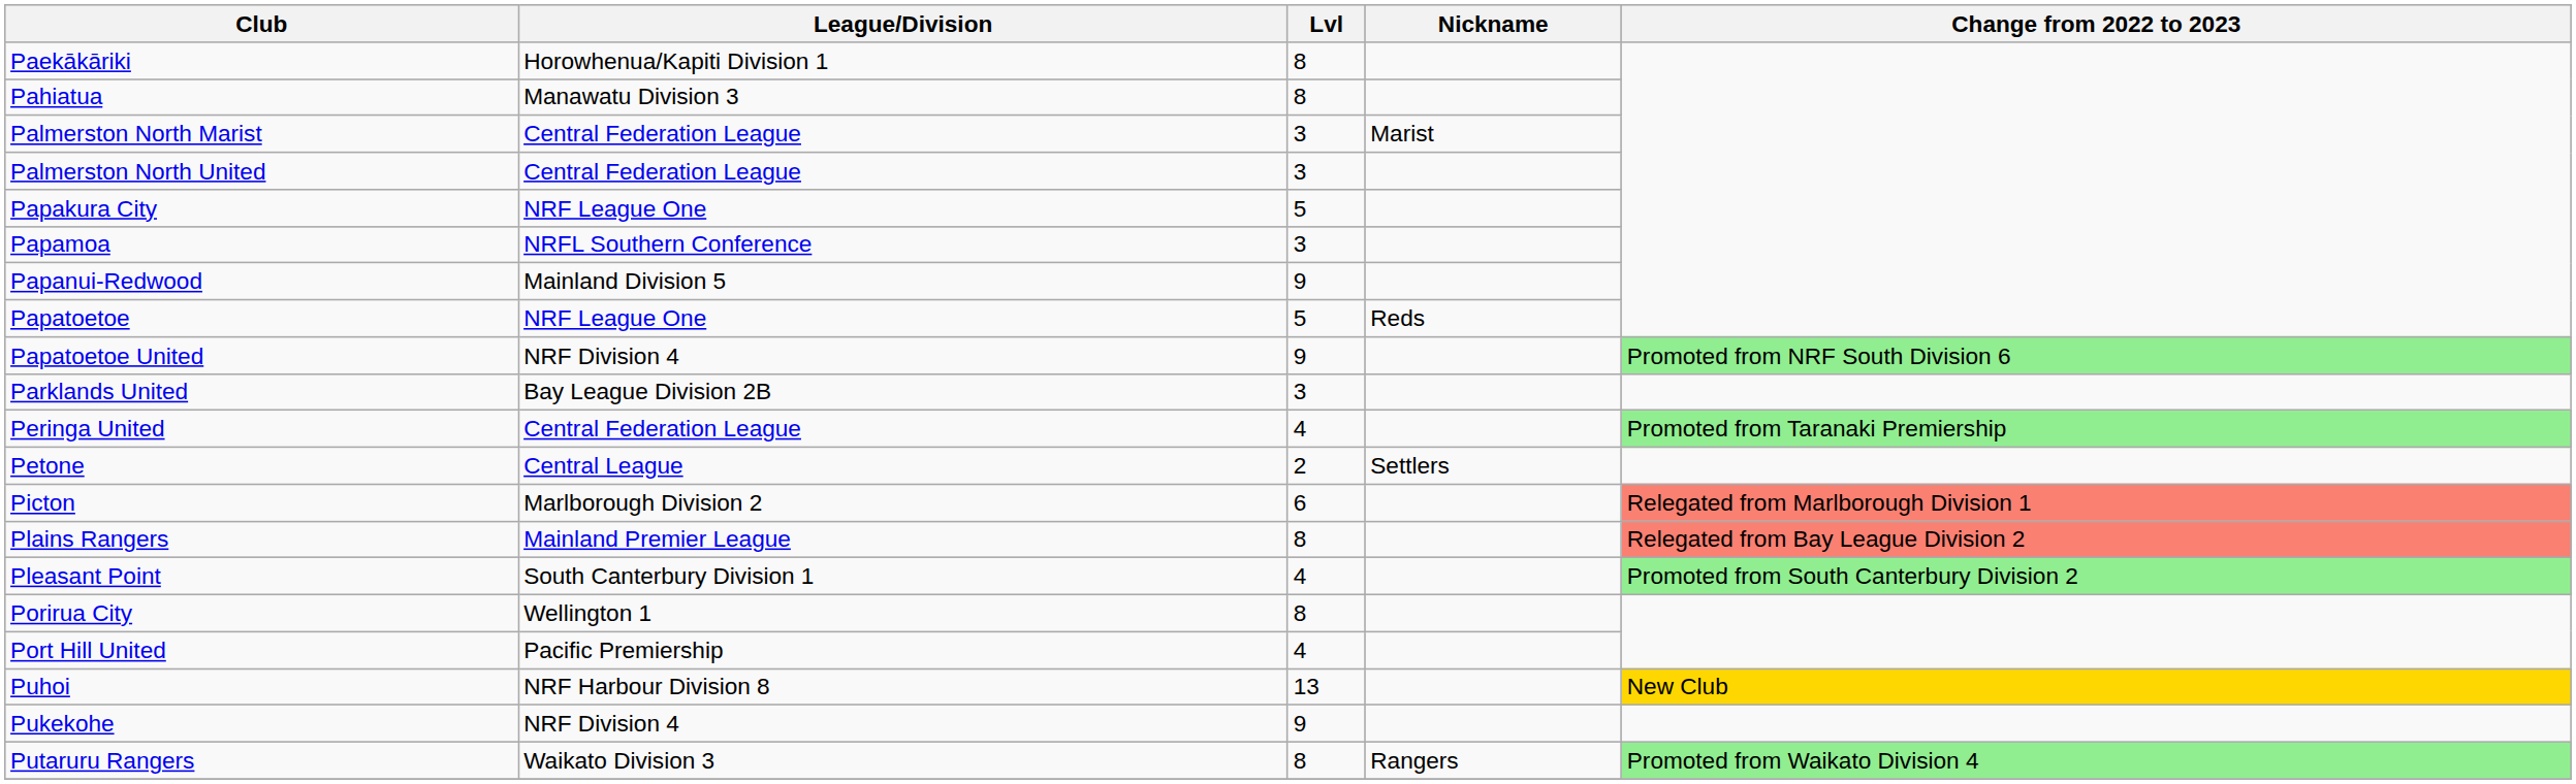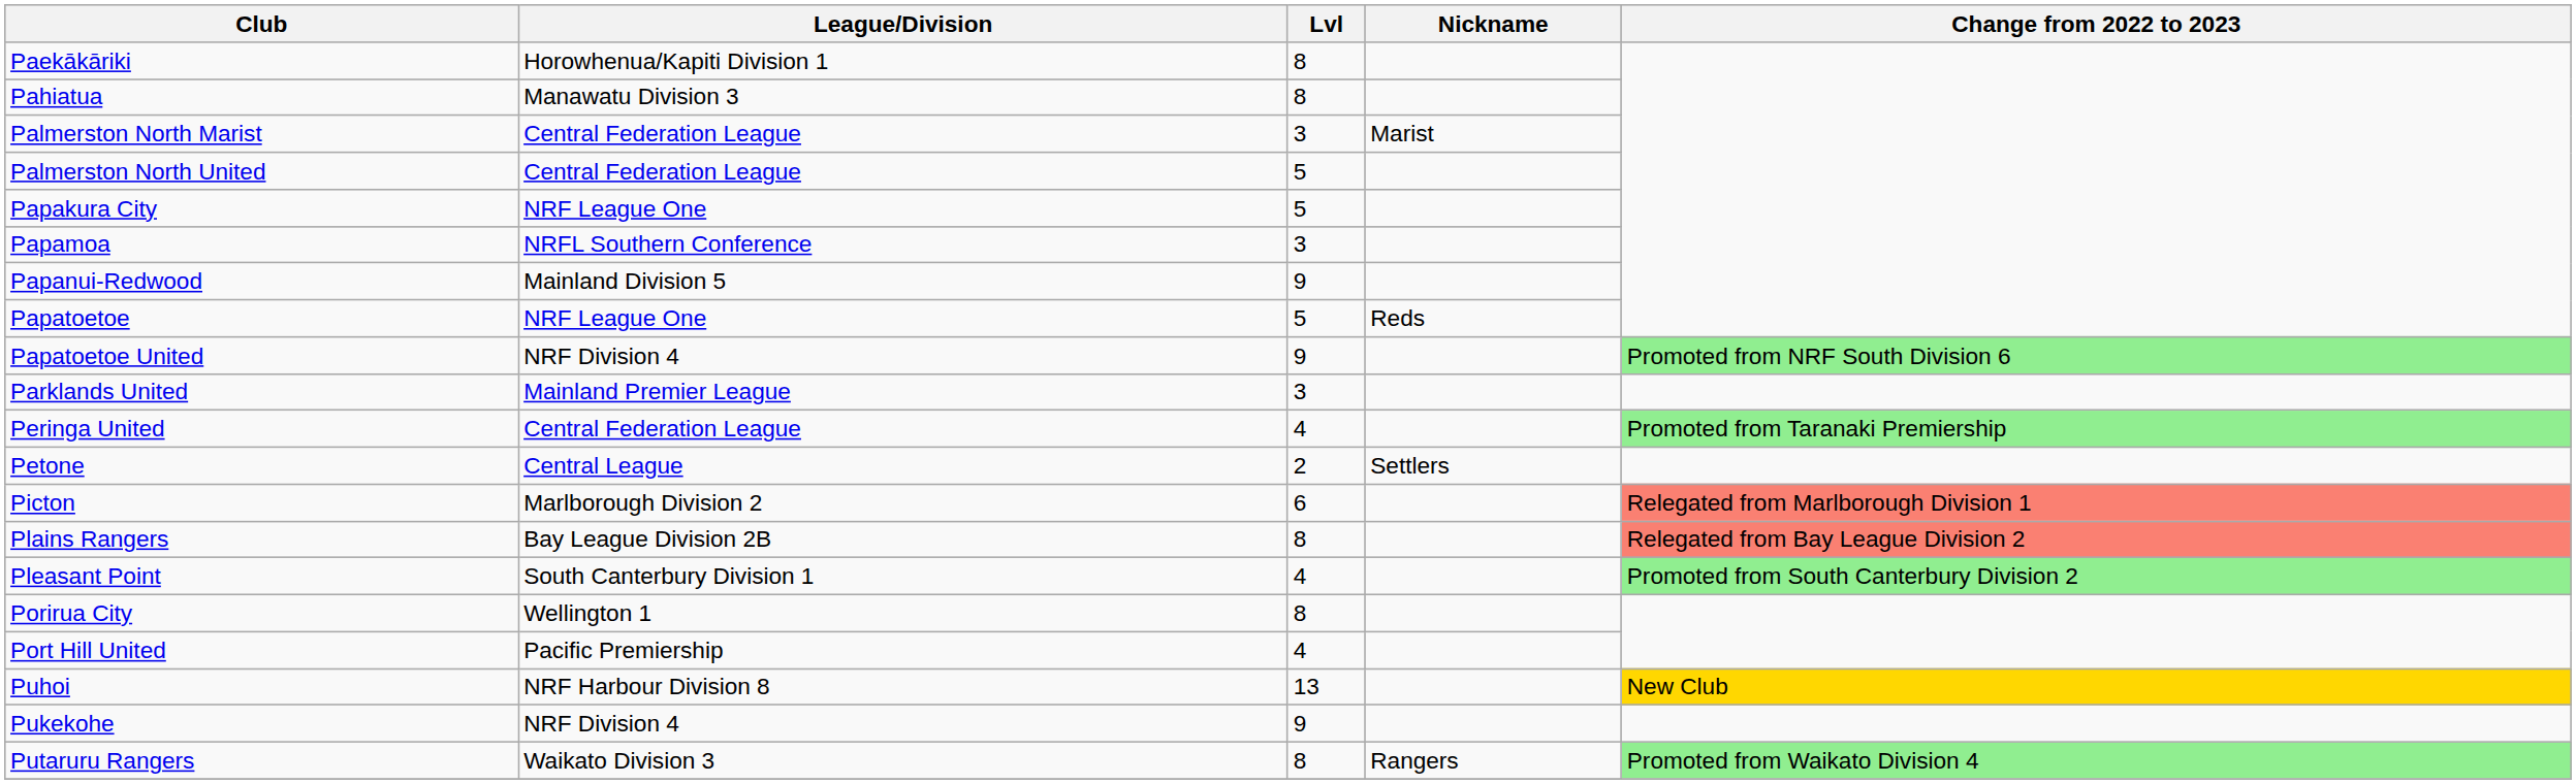 <table class="wikitable sortable" width=100% style="font-size:90%">
 <tr>
 <th width=20%>Club</th>
 <th width=30%>League/Division</th>
 <th width=3%>Lvl</th>
 <th width=10%>Nickname</th>
 <th width=37%>Change from 2022 to 2023</th>
 </tr>
 <tr>
 <td><a href='#'>Paekākāriki</a></td>
 <td>Horowhenua/Kapiti Division 1</td>
 <td>8</td>
 <td></td>
 </tr>
 <tr>
 <td><a href='#'>Pahiatua</a></td>
 <td>Manawatu Division 3</td>
 <td>8</td>
 <td></td>
 </tr>
 <tr>
 <td><a href='#'>Palmerston North Marist</a></td>
 <td><a href='#'>Central Federation League</a></td>
 <td>3</td>
 <td>Marist</td>
 </tr>
 <tr>
 <td><a href='#'>Palmerston North United</a></td>
 <td><a href='#'>Central Federation League</a></td>
-<td>3</td>
+<td>5</td>
 <td></td>
 </tr>
 <tr>
 <td><a href='#'>Papakura City</a></td>
 <td><a href='#'>NRF League One</a></td>
 <td>5</td>
 <td></td>
 </tr>
 <tr>
 <td><a href='#'>Papamoa</a></td>
 <td><a href='#'>NRFL Southern Conference</a></td>
 <td>3</td>
 <td></td>
 </tr>
 <tr>
 <td><a href='#'>Papanui-Redwood</a></td>
 <td>Mainland Division 5</td>
 <td>9</td>
 <td></td>
 </tr>
 <tr>
 <td><a href='#'>Papatoetoe</a></td>
 <td><a href='#'>NRF League One</a></td>
 <td>5</td>
 <td>Reds</td>
 </tr>
 <tr>
 <td><a href='#'>Papatoetoe United</a></td>
 <td>NRF Division 4</td>
 <td>9</td>
 <td></td>
 <td style="background:lightgreen">Promoted from NRF South Division 6</td>
 </tr>
 <tr>
 <td><a href='#'>Parklands United</a></td>
-<td>Bay League Division 2B</td>
+<td><a href='#'>Mainland Premier League</a></td>
 <td>3</td>
 <td></td>
 </tr>
 <tr>
 <td><a href='#'>Peringa United</a></td>
 <td><a href='#'>Central Federation League</a></td>
 <td>4</td>
 <td></td>
 <td style="background:lightgreen">Promoted from Taranaki Premiership</td>
 </tr>
 <tr>
 <td><a href='#'>Petone</a></td>
 <td><a href='#'>Central League</a></td>
 <td>2</td>
 <td>Settlers</td>
 </tr>
 <tr>
 <td><a href='#'>Picton</a></td>
 <td>Marlborough Division 2</td>
 <td>6</td>
 <td></td>
 <td style="background:salmon">Relegated from Marlborough Division 1</td>
 </tr>
 <tr>
 <td><a href='#'>Plains Rangers</a></td>
-<td><a href='#'>Mainland Premier League</a></td>
+<td>Bay League Division 2B</td>
 <td>8</td>
 <td></td>
 <td style="background:salmon">Relegated from Bay League Division 2</td>
 </tr>
 <tr>
 <td><a href='#'>Pleasant Point</a></td>
 <td>South Canterbury Division 1</td>
 <td>4</td>
 <td></td>
 <td style="background:lightgreen">Promoted from South Canterbury Division 2</td>
 </tr>
 <tr>
 <td><a href='#'>Porirua City</a></td>
 <td>Wellington 1</td>
 <td>8</td>
 <td></td>
 </tr>
 <tr>
 <td><a href='#'>Port Hill United</a></td>
 <td>Pacific Premiership</td>
 <td>4</td>
 <td></td>
 </tr>
 <tr>
 <td><a href='#'>Puhoi</a></td>
 <td>NRF Harbour Division 8</td>
 <td>13</td>
 <td></td>
 <td style="background:gold">New Club</td>
 </tr>
 <tr>
 <td><a href='#'>Pukekohe</a></td>
 <td>NRF Division 4</td>
 <td>9</td>
 <td></td>
 </tr>
 <tr>
 <td><a href='#'>Putaruru Rangers</a></td>
 <td>Waikato Division 3</td>
 <td>8</td>
 <td>Rangers</td>
 <td style="background:lightgreen">Promoted from Waikato Division 4</td>
 </tr>
 <tr>
 </tr>
 </table>
